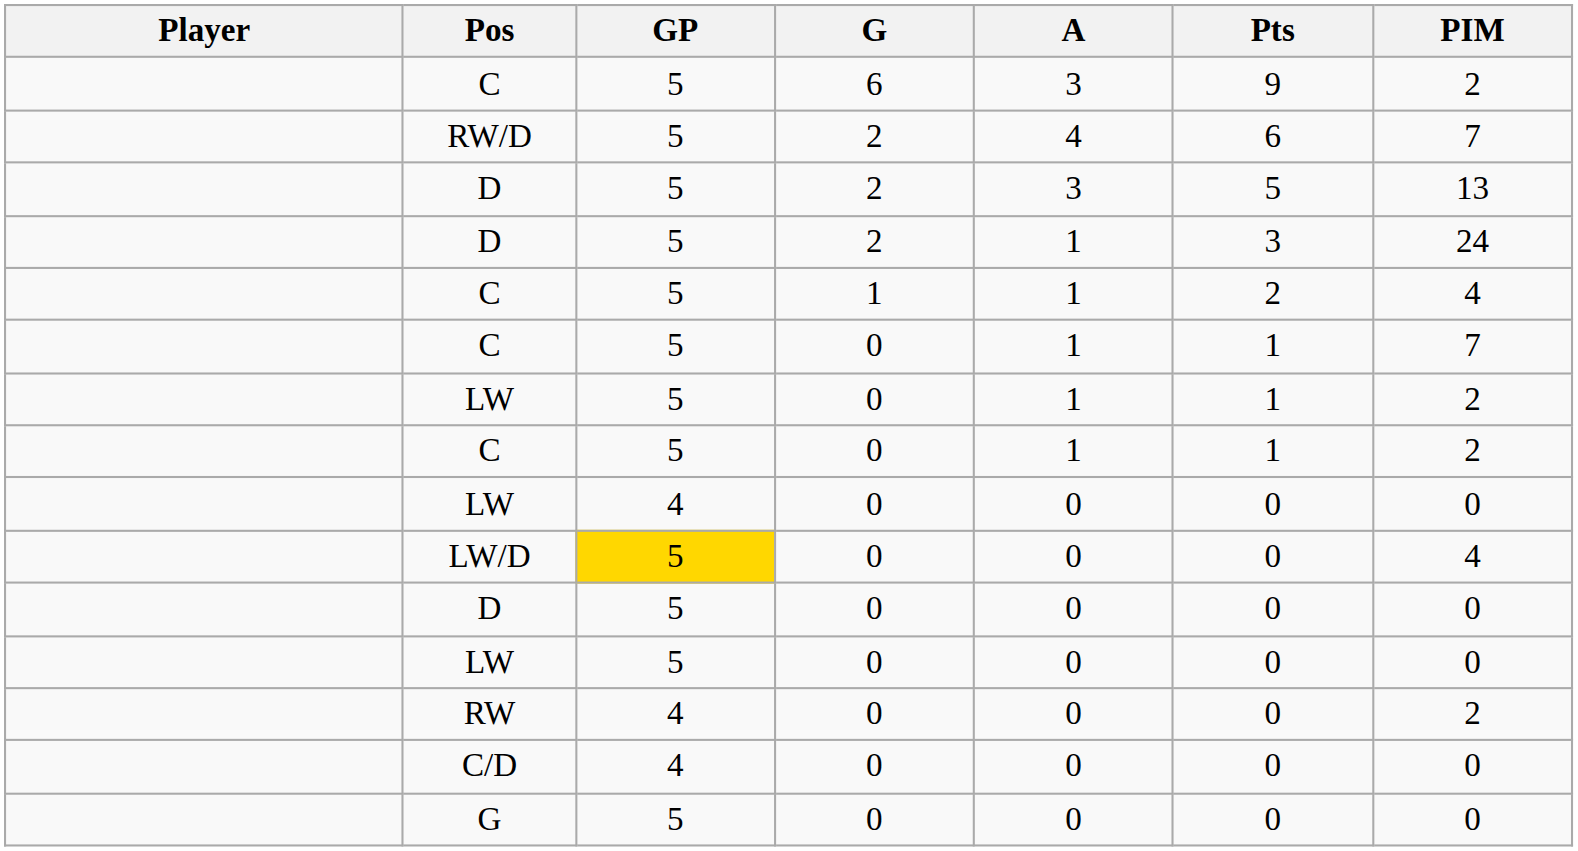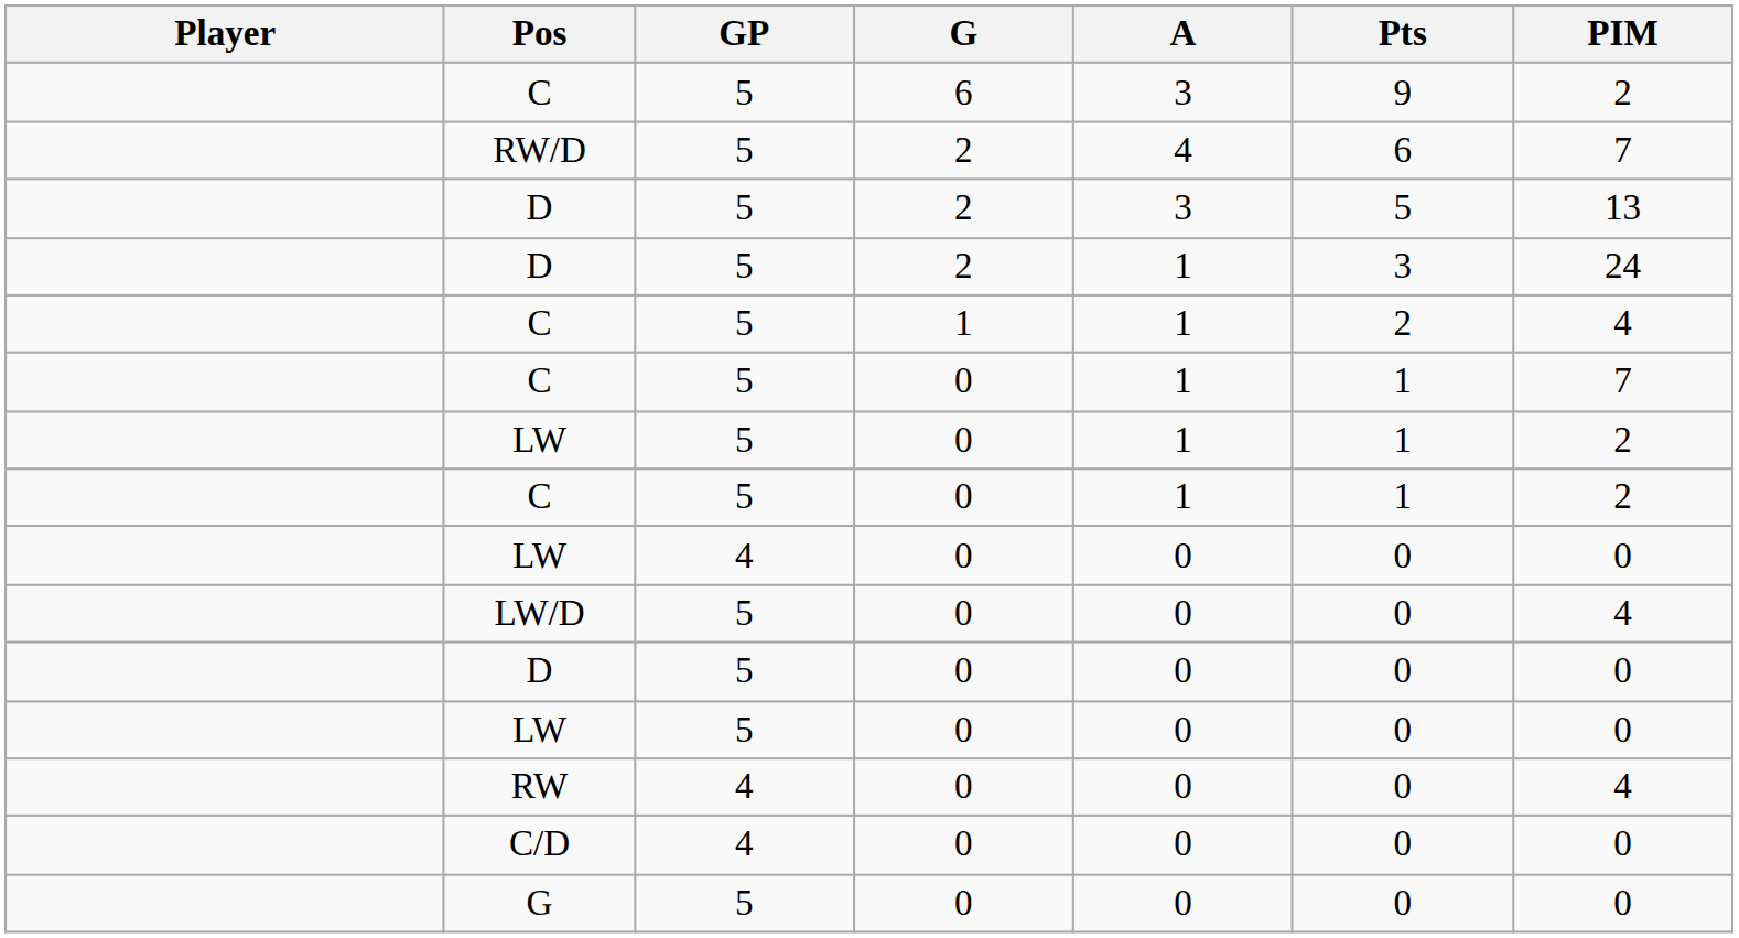 <table class="wikitable sortable" width="60%">
 <tr ALIGN="center">
 <th bgcolor="#DDDDFF" width="10%">Player</th>
 <th bgcolor="#DDDDFF" width="3%" title="Position">Pos</th>
 <th bgcolor="#DDDDFF" width="5%" title="Games played">GP</th>
 <th bgcolor="#DDDDFF" width="5%" title="Goals">G</th>
 <th bgcolor="#DDDDFF" width="5%" title="Assists">A</th>
 <th bgcolor="#DDDDFF" width="5%" title="Points">Pts</th>
 <th bgcolor="#DDDDFF" width="5%" title="Penalties in Minutes">PIM</th>
 </tr>
 <tr align="center">
 <td align="right"></td>
 <td>C</td>
 <td>5</td>
 <td>6</td>
 <td>3</td>
 <td>9</td>
 <td>2</td>
 </tr>
 <tr align="center">
 <td align="right"></td>
 <td>RW/D</td>
 <td>5</td>
 <td>2</td>
 <td>4</td>
 <td>6</td>
 <td>7</td>
 </tr>
 <tr align="center">
 <td align="right"></td>
 <td>D</td>
 <td>5</td>
 <td>2</td>
 <td>3</td>
 <td>5</td>
 <td>13</td>
 </tr>
 <tr align="center">
 <td align="right"></td>
 <td>D</td>
 <td>5</td>
 <td>2</td>
 <td>1</td>
 <td>3</td>
 <td>24</td>
 </tr>
 <tr align="center">
 <td align="right"></td>
 <td>C</td>
 <td>5</td>
 <td>1</td>
 <td>1</td>
 <td>2</td>
 <td>4</td>
 </tr>
 <tr align="center">
 <td align="right"></td>
 <td>C</td>
 <td>5</td>
 <td>0</td>
 <td>1</td>
 <td>1</td>
 <td>7</td>
 </tr>
 <tr align="center">
 <td align="right"></td>
 <td>LW</td>
 <td>5</td>
 <td>0</td>
 <td>1</td>
 <td>1</td>
 <td>2</td>
 </tr>
 <tr align="center">
 <td align="right"></td>
 <td>C</td>
 <td>5</td>
 <td>0</td>
 <td>1</td>
 <td>1</td>
 <td>2</td>
 </tr>
 <tr align="center">
 <td align="right"></td>
 <td>LW</td>
 <td>4</td>
 <td>0</td>
 <td>0</td>
 <td>0</td>
 <td>0</td>
 </tr>
 <tr align="center">
 <td align="right"></td>
 <td>LW/D</td>
-<td style="background: gold;">5</td>
+<td>5</td>
 <td>0</td>
 <td>0</td>
 <td>0</td>
 <td>4</td>
 </tr>
 <tr align="center">
 <td align="right"></td>
 <td>D</td>
 <td>5</td>
 <td>0</td>
 <td>0</td>
 <td>0</td>
 <td>0</td>
 </tr>
 <tr align="center">
 <td align="right"></td>
 <td>LW</td>
 <td>5</td>
 <td>0</td>
 <td>0</td>
 <td>0</td>
 <td>0</td>
 </tr>
 <tr align="center">
 <td align="right"></td>
 <td>RW</td>
 <td>4</td>
 <td>0</td>
 <td>0</td>
 <td>0</td>
-<td>2</td>
+<td>4</td>
 </tr>
 <tr align="center">
 <td align="right"></td>
 <td>C/D</td>
 <td>4</td>
 <td>0</td>
 <td>0</td>
 <td>0</td>
 <td>0</td>
 </tr>
 <tr align="center">
 <td align="right"></td>
 <td>G</td>
 <td>5</td>
 <td>0</td>
 <td>0</td>
 <td>0</td>
 <td>0</td>
 </tr>
 </table>
